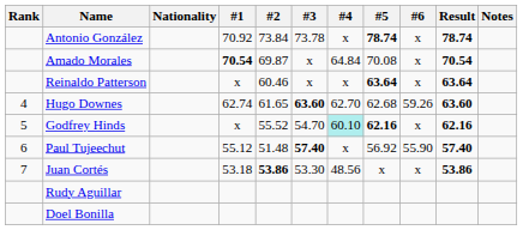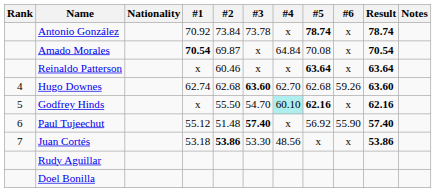 <table class="wikitable sortable" style="text-align:center;font-size:95%">
 <tr>
 <th>Rank</th>
 <th>Name</th>
 <th>Nationality</th>
 <th>#1</th>
 <th>#2</th>
 <th>#3</th>
 <th>#4</th>
 <th>#5</th>
 <th>#6</th>
 <th>Result</th>
 <th>Notes</th>
 </tr>
 <tr>
 <td></td>
 <td align=left><a href='#'>Antonio González</a></td>
 <td align=left></td>
 <td>70.92</td>
 <td>73.84</td>
 <td>73.78</td>
 <td>x</td>
 <td><strong>78.74</strong></td>
 <td>x</td>
 <td><strong>78.74</strong></td>
 <td></td>
 </tr>
 <tr>
 <td></td>
 <td align=left><a href='#'>Amado Morales</a></td>
 <td align=left></td>
 <td><strong>70.54</strong></td>
 <td>69.87</td>
 <td>x</td>
 <td>64.84</td>
 <td>70.08</td>
 <td>x</td>
 <td><strong>70.54</strong></td>
 <td></td>
 </tr>
 <tr>
 <td></td>
 <td align=left><a href='#'>Reinaldo Patterson</a></td>
 <td align=left></td>
 <td>x</td>
 <td>60.46</td>
 <td>x</td>
 <td>x</td>
 <td><strong>63.64</strong></td>
 <td>x</td>
 <td><strong>63.64</strong></td>
 <td></td>
 </tr>
 <tr>
 <td>4</td>
 <td align=left><a href='#'>Hugo Downes</a></td>
 <td align=left></td>
 <td>62.74</td>
-<td>61.65</td>
+<td>62.68</td>
 <td><strong>63.60</strong></td>
 <td>62.70</td>
 <td>62.68</td>
 <td>59.26</td>
 <td><strong>63.60</strong></td>
 <td></td>
 </tr>
 <tr>
 <td>5</td>
 <td align=left><a href='#'>Godfrey Hinds</a></td>
 <td align=left></td>
 <td>x</td>
-<td>55.52</td>
+<td>55.50</td>
 <td>54.70</td>
 <td style="background: paleturquoise;">60.10</td>
 <td><strong>62.16</strong></td>
 <td>x</td>
 <td><strong>62.16</strong></td>
 <td></td>
 </tr>
 <tr>
 <td>6</td>
 <td align=left><a href='#'>Paul Tujeechut</a></td>
 <td align=left></td>
 <td>55.12</td>
 <td>51.48</td>
 <td><strong>57.40</strong></td>
 <td>x</td>
 <td>56.92</td>
 <td>55.90</td>
 <td><strong>57.40</strong></td>
 <td></td>
 </tr>
 <tr>
 <td>7</td>
 <td align=left><a href='#'>Juan Cortés</a></td>
 <td align=left></td>
 <td>53.18</td>
 <td><strong>53.86</strong></td>
 <td>53.30</td>
 <td>48.56</td>
 <td>x</td>
 <td>x</td>
 <td><strong>53.86</strong></td>
 <td></td>
 </tr>
 <tr>
 <td></td>
 <td align=left><a href='#'>Rudy Aguillar</a></td>
 <td align=left></td>
 <td></td>
 <td></td>
 <td></td>
 <td></td>
 <td></td>
 <td></td>
 <td></td>
 <td></td>
 </tr>
 <tr>
 <td></td>
 <td align=left><a href='#'>Doel Bonilla</a></td>
 <td align=left></td>
 <td></td>
 <td></td>
 <td></td>
 <td></td>
 <td></td>
 <td></td>
 <td></td>
 <td></td>
 </tr>
 </table>
